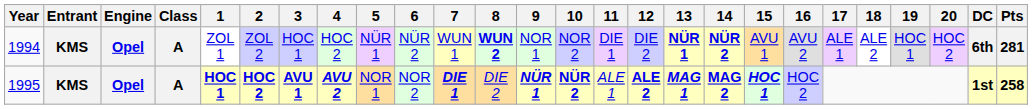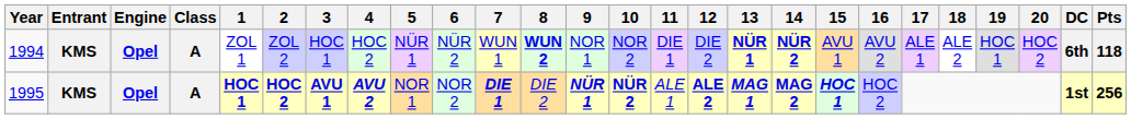 <table class="wikitable" style="text-align:center; font-size:85%">
 <tr>
 <th>Year</th>
 <th>Entrant</th>
 <th>Engine</th>
 <th>Class</th>
 <th>1</th>
 <th>2</th>
 <th>3</th>
 <th>4</th>
 <th>5</th>
 <th>6</th>
 <th>7</th>
 <th>8</th>
 <th>9</th>
 <th>10</th>
 <th>11</th>
 <th>12</th>
 <th>13</th>
 <th>14</th>
 <th>15</th>
 <th>16</th>
 <th>17</th>
 <th>18</th>
 <th>19</th>
 <th>20</th>
 <th>DC</th>
 <th>Pts</th>
 </tr>
 <tr>
 <td><a href='#'>1994</a></td>
 <th>KMS</th>
 <th><a href='#'>Opel</a></th>
 <th>A</th>
 <td style="background:#FFFFFF;"><a href='#'>ZOL<br>1</a><br></td>
 <td style="background:#CFCFFF;"><a href='#'>ZOL<br>2</a><br></td>
 <td style="background:#CFCFFF;"><a href='#'>HOC<br>1</a><br></td>
 <td style="background:#DFFFDF;"><a href='#'>HOC<br>2</a><br></td>
 <td style="background:#EFCFFF;"><a href='#'>NÜR<br>1</a><br></td>
 <td style="background:#DFFFDF;"><a href='#'>NÜR<br>2</a><br></td>
 <td style="background:#FFFFBF;"><a href='#'>WUN<br>1</a><br></td>
 <td style="background:#DFFFDF;"><strong><a href='#'>WUN<br>2</a></strong><br></td>
 <td style="background:#DFFFDF;"><a href='#'>NOR<br>1</a><br></td>
 <td style="background:#CFCFFF;"><a href='#'>NOR<br>2</a><br></td>
 <td style="background:#EFCFFF;"><a href='#'>DIE<br>1</a><br></td>
 <td style="background:#CFCFFF;"><a href='#'>DIE<br>2</a><br></td>
 <td style="background:#FFFFBF;"><strong><a href='#'>NÜR<br>1</a></strong><br></td>
 <td style="background:#FFFFBF;"><strong><a href='#'>NÜR<br>2</a></strong><br></td>
 <td style="background:#FFDF9F;"><a href='#'>AVU<br>1</a><br></td>
 <td style="background:#DFDFDF;"><a href='#'>AVU<br>2</a><br></td>
 <td style="background:#EFCFFF;"><a href='#'>ALE<br>1</a><br></td>
 <td style="background:#FFFFFF;"><a href='#'>ALE<br>2</a><br></td>
 <td style="background:#DFDFDF;"><a href='#'>HOC<br>1</a><br></td>
 <td style="background:#EFCFFF;"><a href='#'>HOC<br>2</a><br></td>
 <th>6th</th>
-<th>281</th>
+<th>118</th>
 </tr>
 <tr>
 <td><a href='#'>1995</a></td>
 <th>KMS</th>
 <th><a href='#'>Opel</a></th>
 <th>A</th>
 <td style="background:#FFFFBF;"><strong><a href='#'>HOC<br>1</a></strong><br></td>
 <td style="background:#FFFFBF;"><strong><a href='#'>HOC<br>2</a></strong><br></td>
 <td style="background:#FFFFBF;"><strong><a href='#'>AVU<br>1</a></strong><br></td>
 <td style="background:#FFFFBF;"><strong><em><a href='#'>AVU<br>2</a></em></strong><br></td>
 <td style="background:#FFDF9F;"><a href='#'>NOR<br>1</a><br></td>
 <td style="background:#DFFFDF;"><a href='#'>NOR<br>2</a><br></td>
 <td style="background:#FFDF9F;"><strong><em><a href='#'>DIE<br>1</a></em><br></strong></td>
 <td style="background:#FFDF9F;"><em><a href='#'>DIE<br>2</a></em><br></td>
 <td style="background:#FFFFBF;"><strong><em><a href='#'>NÜR<br>1</a></em></strong><br></td>
 <td style="background:#FFFFBF;"><strong><a href='#'>NÜR<br>2</a></strong><br></td>
 <td style="background:#FFFFBF;"><em><a href='#'>ALE<br>1</a></em><br></td>
 <td style="background:#FFFFBF;"><strong><a href='#'>ALE<br>2</a></strong><br></td>
 <td style="background:#FFFFBF;"><strong><em><a href='#'>MAG<br>1</a></em></strong><br></td>
 <td style="background:#FFFFBF;"><strong><a href='#'>MAG<br>2</a></strong><br></td>
 <td style="background:#DFFFDF;"><strong><em><a href='#'>HOC<br>1</a></em></strong><br></td>
 <td style="background:#CFCFFF;"><a href='#'>HOC<br>2</a><br></td>
 <td colspan=4></td>
 <th style="background:#FFFFBF;">1st</th>
-<th style="background:#FFFFBF;">258</th>
+<th style="background:#FFFFBF;">256</th>
 </tr>
 </table>
